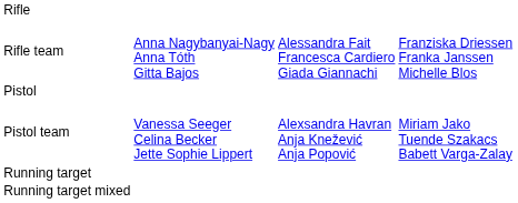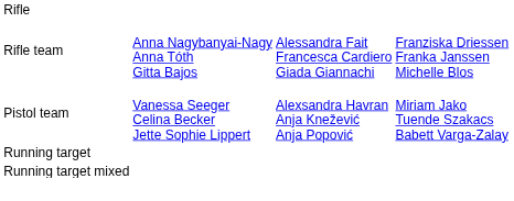 <table>
 <tr>
 <td>Rifle</td>
 <td></td>
 <td></td>
 <td></td>
 </tr>
 <tr>
 <td>Rifle team</td>
 <td><br><a href='#'>Anna Nagybanyai-Nagy</a><br><a href='#'>Anna Tóth</a><br><a href='#'>Gitta Bajos</a></td>
 <td><br><a href='#'>Alessandra Fait</a><br><a href='#'>Francesca Cardiero</a><br><a href='#'>Giada Giannachi</a></td>
 <td><br><a href='#'>Franziska Driessen</a><br><a href='#'>Franka Janssen</a><br><a href='#'>Michelle Blos</a></td>
-</tr>
-<tr>
-<td>Pistol</td>
-<td></td>
-<td></td>
-<td></td>
 </tr>
 <tr>
 <td>Pistol team</td>
 <td><br><a href='#'>Vanessa Seeger</a><br><a href='#'>Celina Becker</a><br><a href='#'>Jette Sophie Lippert</a></td>
 <td><br><a href='#'>Alexsandra Havran</a><br><a href='#'>Anja Knežević</a><br><a href='#'>Anja Popović</a></td>
 <td><br><a href='#'>Miriam Jako</a><br><a href='#'>Tuende Szakacs</a><br><a href='#'>Babett Varga-Zalay</a></td>
 </tr>
 <tr>
 <td>Running target</td>
 <td></td>
 <td></td>
 <td></td>
 </tr>
 <tr>
 <td>Running target mixed</td>
 <td></td>
 <td></td>
 <td></td>
 </tr>
 </table>
